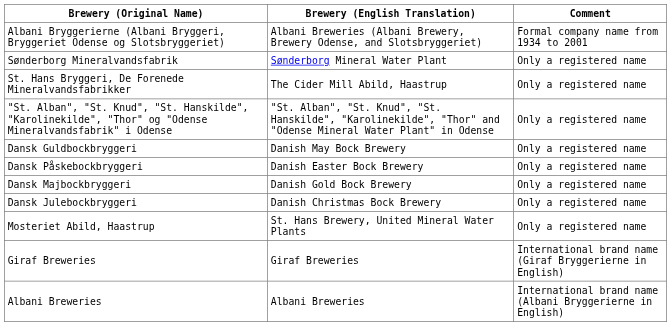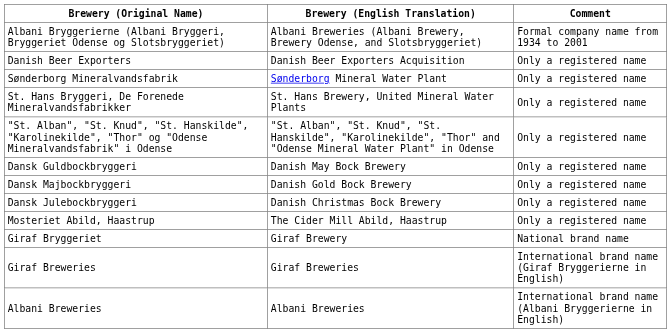 <table class="toccolours" border="1" cellpadding="4" cellspacing="0" style="border-collapse: collapse; margin:1 auto;">
 <tr style="text-align: Center;">
 <td><strong>Brewery (Original Name)</strong></td>
 <td><strong>Brewery (English Translation)</strong></td>
 <td><strong>Comment</strong></td>
 </tr>
 <tr>
 <td>Albani Bryggerierne (Albani Bryggeri, Bryggeriet Odense og Slotsbryggeriet)</td>
 <td>Albani Breweries (Albani Brewery, Brewery Odense, and Slotsbryggeriet)</td>
 <td>Formal company name from 1934 to 2001</td>
 </tr>
 <tr>
+<td>Danish Beer Exporters</td>
+<td>Danish Beer Exporters Acquisition</td>
+<td>Only a registered name</td>
+</tr>
+<tr>
 <td>Sønderborg Mineralvandsfabrik</td>
 <td><a href='#'>Sønderborg</a> Mineral Water Plant</td>
 <td>Only a registered name</td>
 </tr>
 <tr>
 <td>St. Hans Bryggeri, De Forenede Mineralvandsfabrikker</td>
-<td>The Cider Mill Abild, Haastrup</td>
+<td>St. Hans Brewery, United Mineral Water Plants</td>
 <td>Only a registered name</td>
 </tr>
 <tr>
 <td>"St. Alban", "St. Knud", "St. Hanskilde", "Karolinekilde", "Thor" og "Odense Mineralvandsfabrik" i Odense</td>
 <td>"St. Alban", "St. Knud", "St. Hanskilde", "Karolinekilde", "Thor" and "Odense Mineral Water Plant" in Odense</td>
 <td>Only a registered name</td>
 </tr>
 <tr>
 <td>Dansk Guldbockbryggeri</td>
 <td>Danish May Bock Brewery</td>
-<td>Only a registered name</td>
-</tr>
-<tr>
-<td>Dansk Påskebockbryggeri</td>
-<td>Danish Easter Bock Brewery</td>
 <td>Only a registered name</td>
 </tr>
 <tr>
 <td>Dansk Majbockbryggeri</td>
 <td>Danish Gold Bock Brewery</td>
 <td>Only a registered name</td>
 </tr>
 <tr>
 <td>Dansk Julebockbryggeri</td>
 <td>Danish Christmas Bock Brewery</td>
 <td>Only a registered name</td>
 </tr>
 <tr>
 <td>Mosteriet Abild, Haastrup</td>
-<td>St. Hans Brewery, United Mineral Water Plants</td>
+<td>The Cider Mill Abild, Haastrup</td>
 <td>Only a registered name</td>
+</tr>
+<tr>
+<td>Giraf Bryggeriet</td>
+<td>Giraf Brewery</td>
+<td>National brand name</td>
 </tr>
 <tr>
 <td>Giraf Breweries</td>
 <td>Giraf Breweries</td>
 <td>International brand name (Giraf Bryggerierne in English)</td>
 </tr>
 <tr>
 <td>Albani Breweries</td>
 <td>Albani Breweries</td>
 <td>International brand name (Albani Bryggerierne in English)</td>
 </tr>
 </table>
